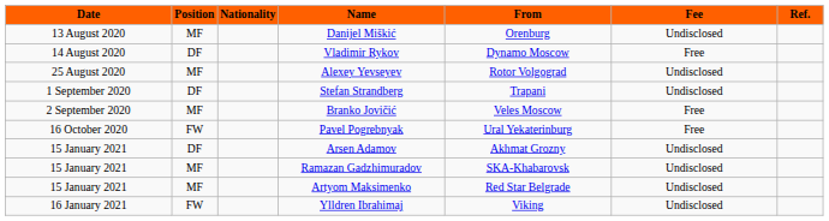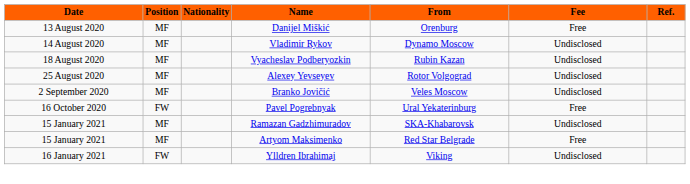 <table class="wikitable"  style="text-align:center; font-size:90%; ">
 <tr>
 <th style="background:#FF6000; color:black; width:200px;">Date</th>
 <th style="background:#FF6000; color:black; width:50px;">Position</th>
 <th style="background:#FF6000; color:black; width:505x;">Nationality</th>
 <th style="background:#FF6000; color:black; width:200px;">Name</th>
 <th style="background:#FF6000; color:black; width:200px;">From</th>
 <th style="background:#FF6000; color:black; width:200px;">Fee</th>
 <th style="background:#FF6000; color:black; width:50px;">Ref.</th>
 </tr>
 <tr>
 <td>13 August 2020</td>
 <td>MF</td>
 <td></td>
 <td><a href='#'>Danijel Miškić</a></td>
 <td><a href='#'>Orenburg</a></td>
+<td>Free</td>
+<td></td>
+</tr>
+<tr>
+<td>14 August 2020</td>
+<td>MF</td>
+<td></td>
+<td><a href='#'>Vladimir Rykov</a></td>
+<td><a href='#'>Dynamo Moscow</a></td>
 <td>Undisclosed</td>
 <td></td>
 </tr>
 <tr>
-<td>14 August 2020</td>
-<td>DF</td>
+<td>18 August 2020</td>
+<td>MF</td>
 <td></td>
-<td><a href='#'>Vladimir Rykov</a></td>
-<td><a href='#'>Dynamo Moscow</a></td>
-<td>Free</td>
+<td><a href='#'>Vyacheslav Podberyozkin</a></td>
+<td><a href='#'>Rubin Kazan</a></td>
+<td>Undisclosed</td>
 <td></td>
 </tr>
 <tr>
 <td>25 August 2020</td>
 <td>MF</td>
 <td></td>
 <td><a href='#'>Alexey Yevseyev</a></td>
 <td><a href='#'>Rotor Volgograd</a></td>
 <td>Undisclosed</td>
 <td></td>
 </tr>
 <tr>
-<td>1 September 2020</td>
-<td>DF</td>
-<td></td>
-<td><a href='#'>Stefan Strandberg</a></td>
-<td><a href='#'>Trapani</a></td>
-<td>Undisclosed</td>
-<td></td>
-</tr>
-<tr>
 <td>2 September 2020</td>
 <td>MF</td>
 <td></td>
 <td><a href='#'>Branko Jovičić</a></td>
 <td><a href='#'>Veles Moscow</a></td>
-<td>Free</td>
+<td>Undisclosed</td>
 <td></td>
 </tr>
 <tr>
 <td>16 October 2020</td>
 <td>FW</td>
 <td></td>
 <td><a href='#'>Pavel Pogrebnyak</a></td>
 <td><a href='#'>Ural Yekaterinburg</a></td>
 <td>Free</td>
-<td></td>
-</tr>
-<tr>
-<td>15 January 2021</td>
-<td>DF</td>
-<td></td>
-<td><a href='#'>Arsen Adamov</a></td>
-<td><a href='#'>Akhmat Grozny</a></td>
-<td>Undisclosed</td>
 <td></td>
 </tr>
 <tr>
 <td>15 January 2021</td>
 <td>MF</td>
 <td></td>
 <td><a href='#'>Ramazan Gadzhimuradov</a></td>
 <td><a href='#'>SKA-Khabarovsk</a></td>
 <td>Undisclosed</td>
 <td></td>
 </tr>
 <tr>
 <td>15 January 2021</td>
 <td>MF</td>
 <td></td>
 <td><a href='#'>Artyom Maksimenko</a></td>
 <td><a href='#'>Red Star Belgrade</a></td>
-<td>Undisclosed</td>
+<td>Free</td>
 <td></td>
 </tr>
 <tr>
 <td>16 January 2021</td>
 <td>FW</td>
 <td></td>
 <td><a href='#'>Ylldren Ibrahimaj</a></td>
 <td><a href='#'>Viking</a></td>
 <td>Undisclosed</td>
 <td></td>
 </tr>
 </table>
